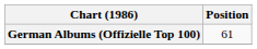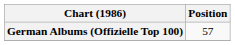 <table class="wikitable plainrowheaders" style="text-align:center">
 <tr>
 <th scope="col">Chart (1986)</th>
 <th scope="col">Position</th>
 </tr>
 <tr>
 <th scope="row">German Albums (Offizielle Top 100)</th>
-<td>61</td>
+<td>57</td>
 </tr>
 <tr>
 </tr>
 </table>
